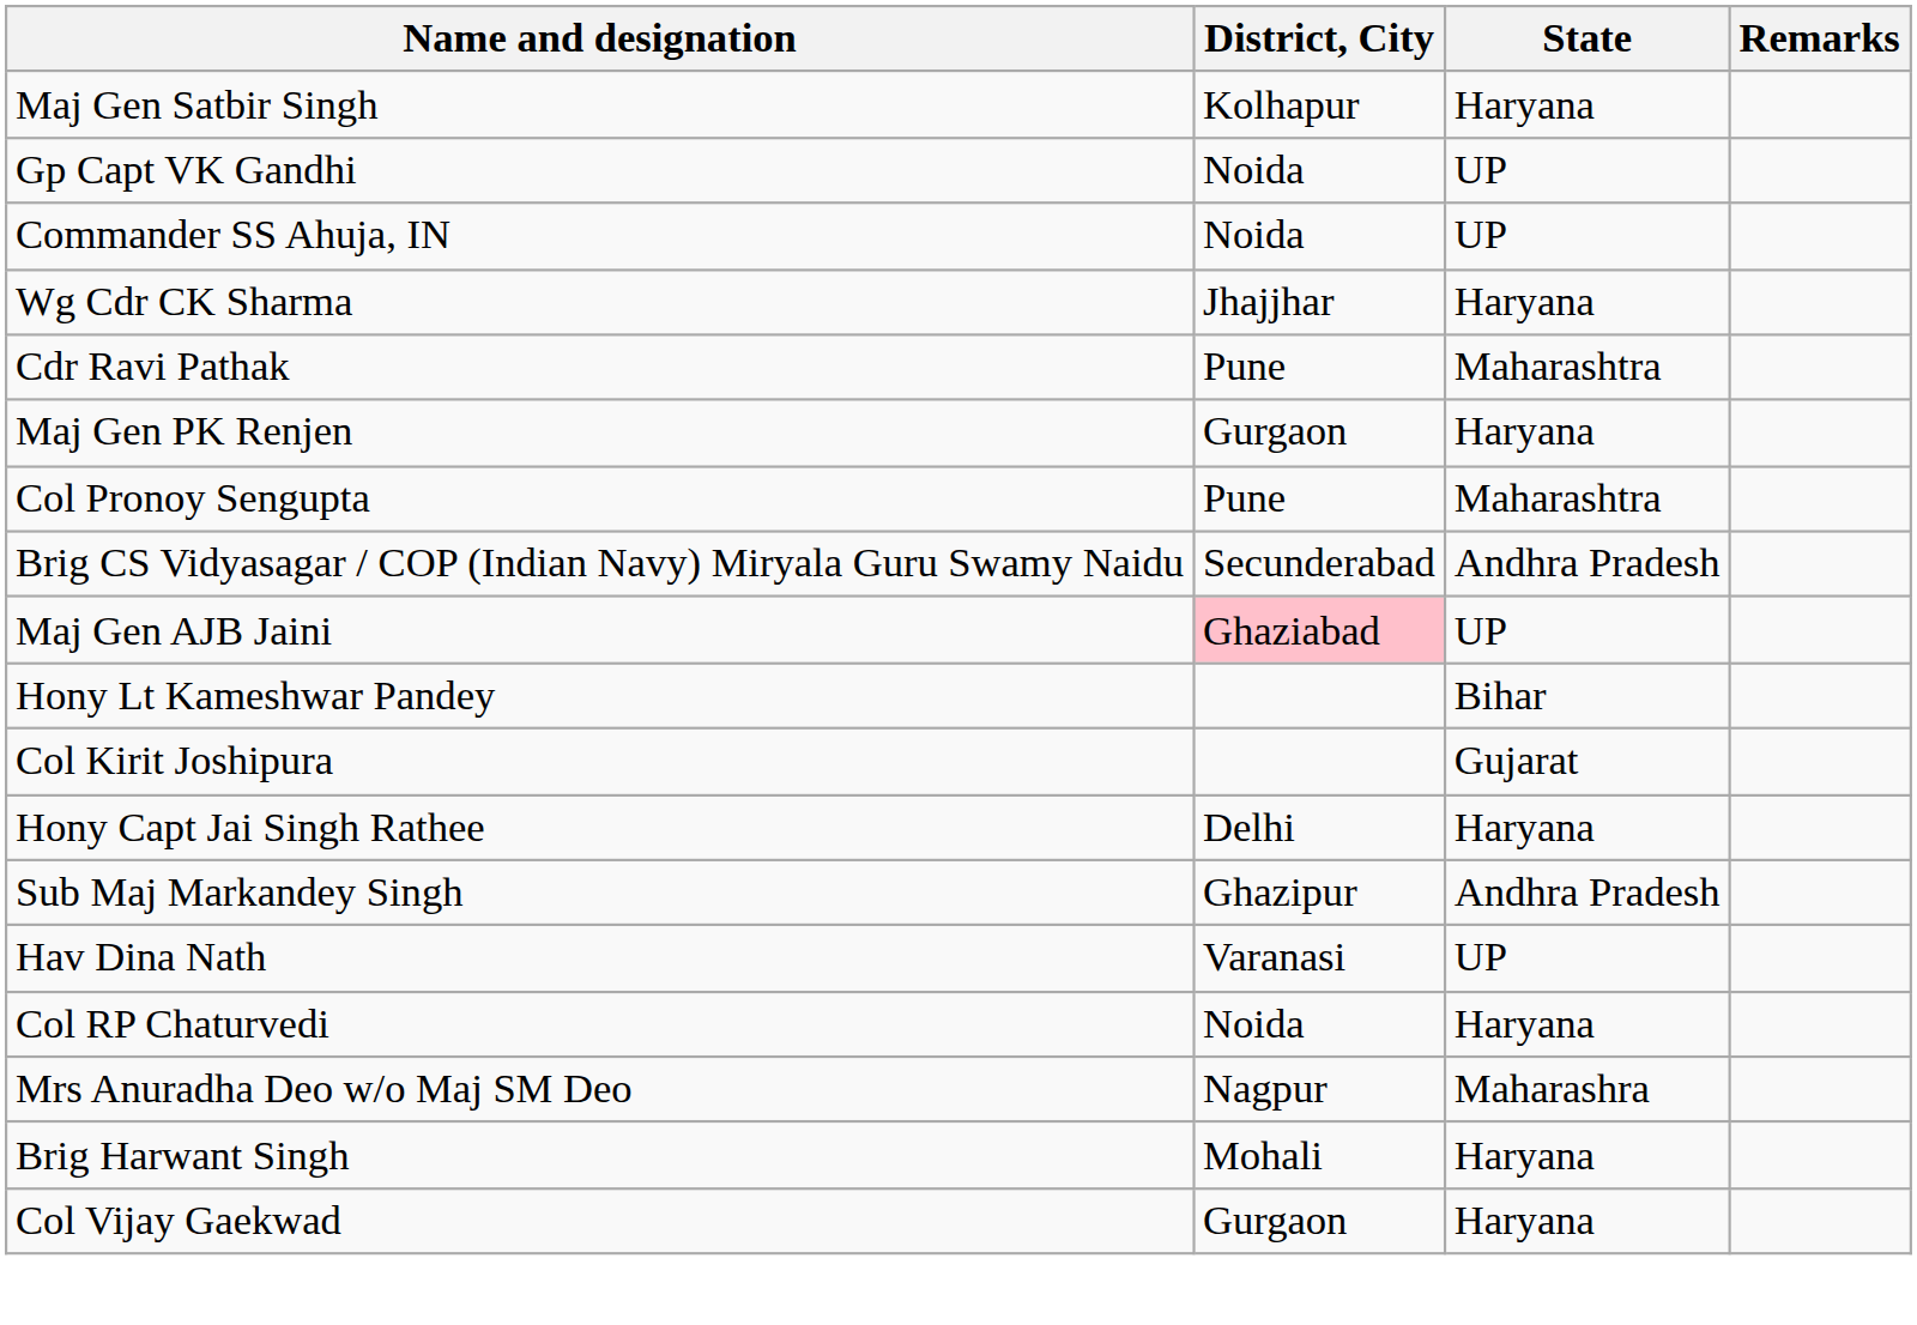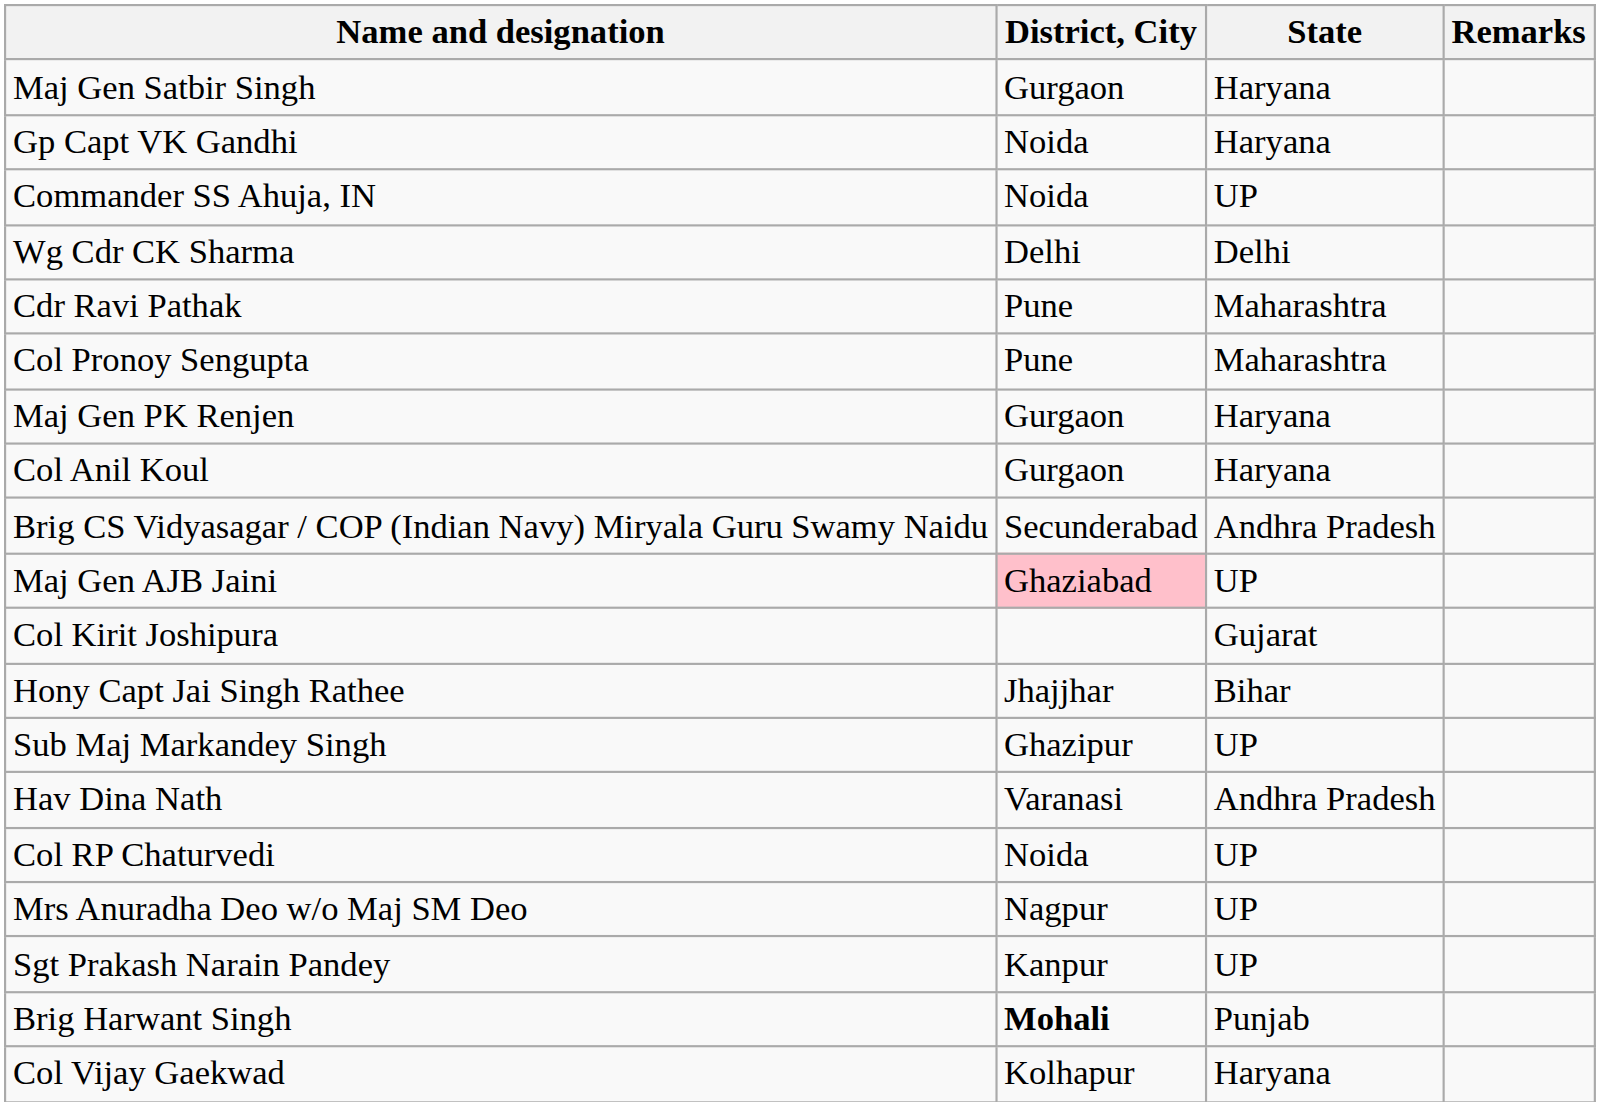 <table class="wikitable sortable">
 <tr>
 <th>Name  and designation</th>
 <th>District, City</th>
 <th>State</th>
 <th>Remarks</th>
 </tr>
 <tr>
 <td>Maj Gen Satbir Singh</td>
-<td>Kolhapur</td>
+<td>Gurgaon</td>
 <td>Haryana</td>
 <td></td>
 </tr>
 <tr>
 <td>Gp Capt VK Gandhi</td>
 <td>Noida</td>
-<td>UP</td>
+<td>Haryana</td>
 <td></td>
 </tr>
 <tr>
 <td>Commander  SS Ahuja, IN</td>
 <td>Noida</td>
 <td>UP</td>
 <td></td>
 </tr>
 <tr>
 <td>Wg Cdr CK Sharma</td>
-<td>Jhajjhar</td>
-<td>Haryana</td>
+<td>Delhi</td>
+<td>Delhi</td>
 <td></td>
 </tr>
 <tr>
 <td>Cdr Ravi Pathak</td>
+<td>Pune</td>
+<td>Maharashtra</td>
+<td></td>
+</tr>
+<tr>
+<td>Col Pronoy Sengupta</td>
 <td>Pune</td>
 <td>Maharashtra</td>
 <td></td>
 </tr>
 <tr>
 <td>Maj Gen PK Renjen</td>
 <td>Gurgaon</td>
 <td>Haryana</td>
 <td></td>
 </tr>
 <tr>
-<td>Col Pronoy Sengupta</td>
-<td>Pune</td>
-<td>Maharashtra</td>
+<td>Col Anil Koul</td>
+<td>Gurgaon</td>
+<td>Haryana</td>
 <td></td>
 </tr>
 <tr>
 <td>Brig CS Vidyasagar / COP (Indian Navy) Miryala Guru Swamy Naidu</td>
 <td>Secunderabad</td>
 <td>Andhra Pradesh</td>
 <td></td>
 </tr>
 <tr>
 <td>Maj Gen AJB Jaini</td>
 <td style="background: pink;">Ghaziabad</td>
 <td>UP</td>
 <td></td>
 </tr>
 <tr>
-<td>Hony Lt Kameshwar Pandey</td>
-<td></td>
-<td>Bihar</td>
-<td></td>
-</tr>
-<tr>
 <td>Col Kirit Joshipura</td>
 <td></td>
 <td>Gujarat</td>
 <td></td>
 </tr>
 <tr>
 <td>Hony Capt Jai Singh Rathee</td>
-<td>Delhi</td>
-<td>Haryana</td>
+<td>Jhajjhar</td>
+<td>Bihar</td>
 <td></td>
 </tr>
 <tr>
 <td>Sub Maj Markandey Singh</td>
 <td>Ghazipur</td>
-<td>Andhra Pradesh</td>
+<td>UP</td>
 <td></td>
 </tr>
 <tr>
 <td>Hav Dina Nath</td>
 <td>Varanasi</td>
-<td>UP</td>
+<td>Andhra Pradesh</td>
 <td></td>
 </tr>
 <tr>
 <td>Col RP Chaturvedi</td>
 <td>Noida</td>
-<td>Haryana</td>
+<td>UP</td>
 <td></td>
 </tr>
 <tr>
 <td>Mrs Anuradha Deo w/o Maj SM Deo</td>
 <td>Nagpur</td>
-<td>Maharashra</td>
+<td>UP</td>
+<td></td>
+</tr>
+<tr>
+<td>Sgt Prakash Narain Pandey</td>
+<td>Kanpur</td>
+<td>UP</td>
 <td></td>
 </tr>
 <tr>
 <td>Brig Harwant Singh</td>
-<td>Mohali</td>
-<td>Haryana</td>
+<td><strong>Mohali</strong></td>
+<td>Punjab</td>
 <td></td>
 </tr>
 <tr>
 <td>Col Vijay Gaekwad</td>
-<td>Gurgaon</td>
+<td>Kolhapur</td>
 <td>Haryana</td>
 <td></td>
 </tr>
 </table>
